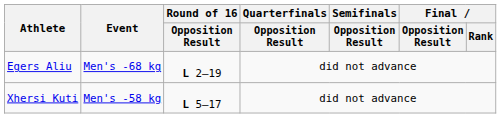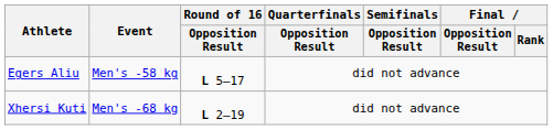 <table class="wikitable" style="font-size:90%">
 <tr>
 <th rowspan="2">Athlete</th>
 <th rowspan="2">Event</th>
 <th>Round of 16</th>
 <th>Quarterfinals</th>
 <th>Semifinals</th>
 <th colspan=2>Final / </th>
 </tr>
 <tr style="font-size:95%">
 <th>Opposition<br>Result</th>
 <th>Opposition<br>Result</th>
 <th>Opposition<br>Result</th>
 <th>Opposition<br>Result</th>
 <th>Rank</th>
 </tr>
 <tr align=center>
 <td align=left><a href='#'>Egers Aliu</a></td>
+<td align=left><a href='#'>Men's -58 kg</a></td>
+<td><br><strong>L</strong> 5–17</td>
+<td colspan=6>did not advance</td>
+</tr>
+<tr align=center>
+<td align=left><a href='#'>Xhersi Kuti</a></td>
 <td align=left><a href='#'>Men's -68 kg</a></td>
 <td><br><strong>L</strong> 2–19 </td>
 <td colspan=6>did not advance</td>
 </tr>
-<tr align=center>
-<td align=left><a href='#'>Xhersi Kuti</a></td>
-<td align=left><a href='#'>Men's -58 kg</a></td>
-<td><br><strong>L</strong> 5–17</td>
-<td colspan=6>did not advance</td>
-</tr>
 </table>
